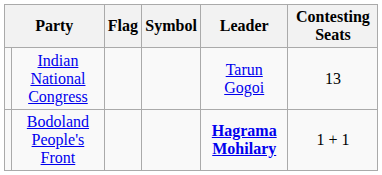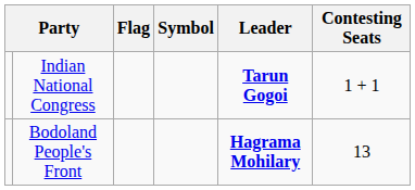 <table class="wikitable" width="60%" style="text-align:center">
 <tr>
 <th colspan="2">Party</th>
 <th>Flag</th>
 <th>Symbol</th>
 <th>Leader</th>
 <th>Contesting Seats</th>
 </tr>
 <tr>
 <td></td>
 <td><a href='#'>Indian National Congress</a></td>
 <td></td>
 <td></td>
-<td><a href='#'>Tarun Gogoi</a></td>
-<td>13</td>
+<td><strong><a href='#'>Tarun Gogoi</a></strong></td>
+<td>1 + 1</td>
 </tr>
 <tr>
 <td></td>
 <td><a href='#'>Bodoland People's Front</a></td>
 <td></td>
 <td></td>
 <td><strong><a href='#'>Hagrama Mohilary</a></strong></td>
-<td>1 + 1</td>
+<td>13</td>
 </tr>
 </table>
